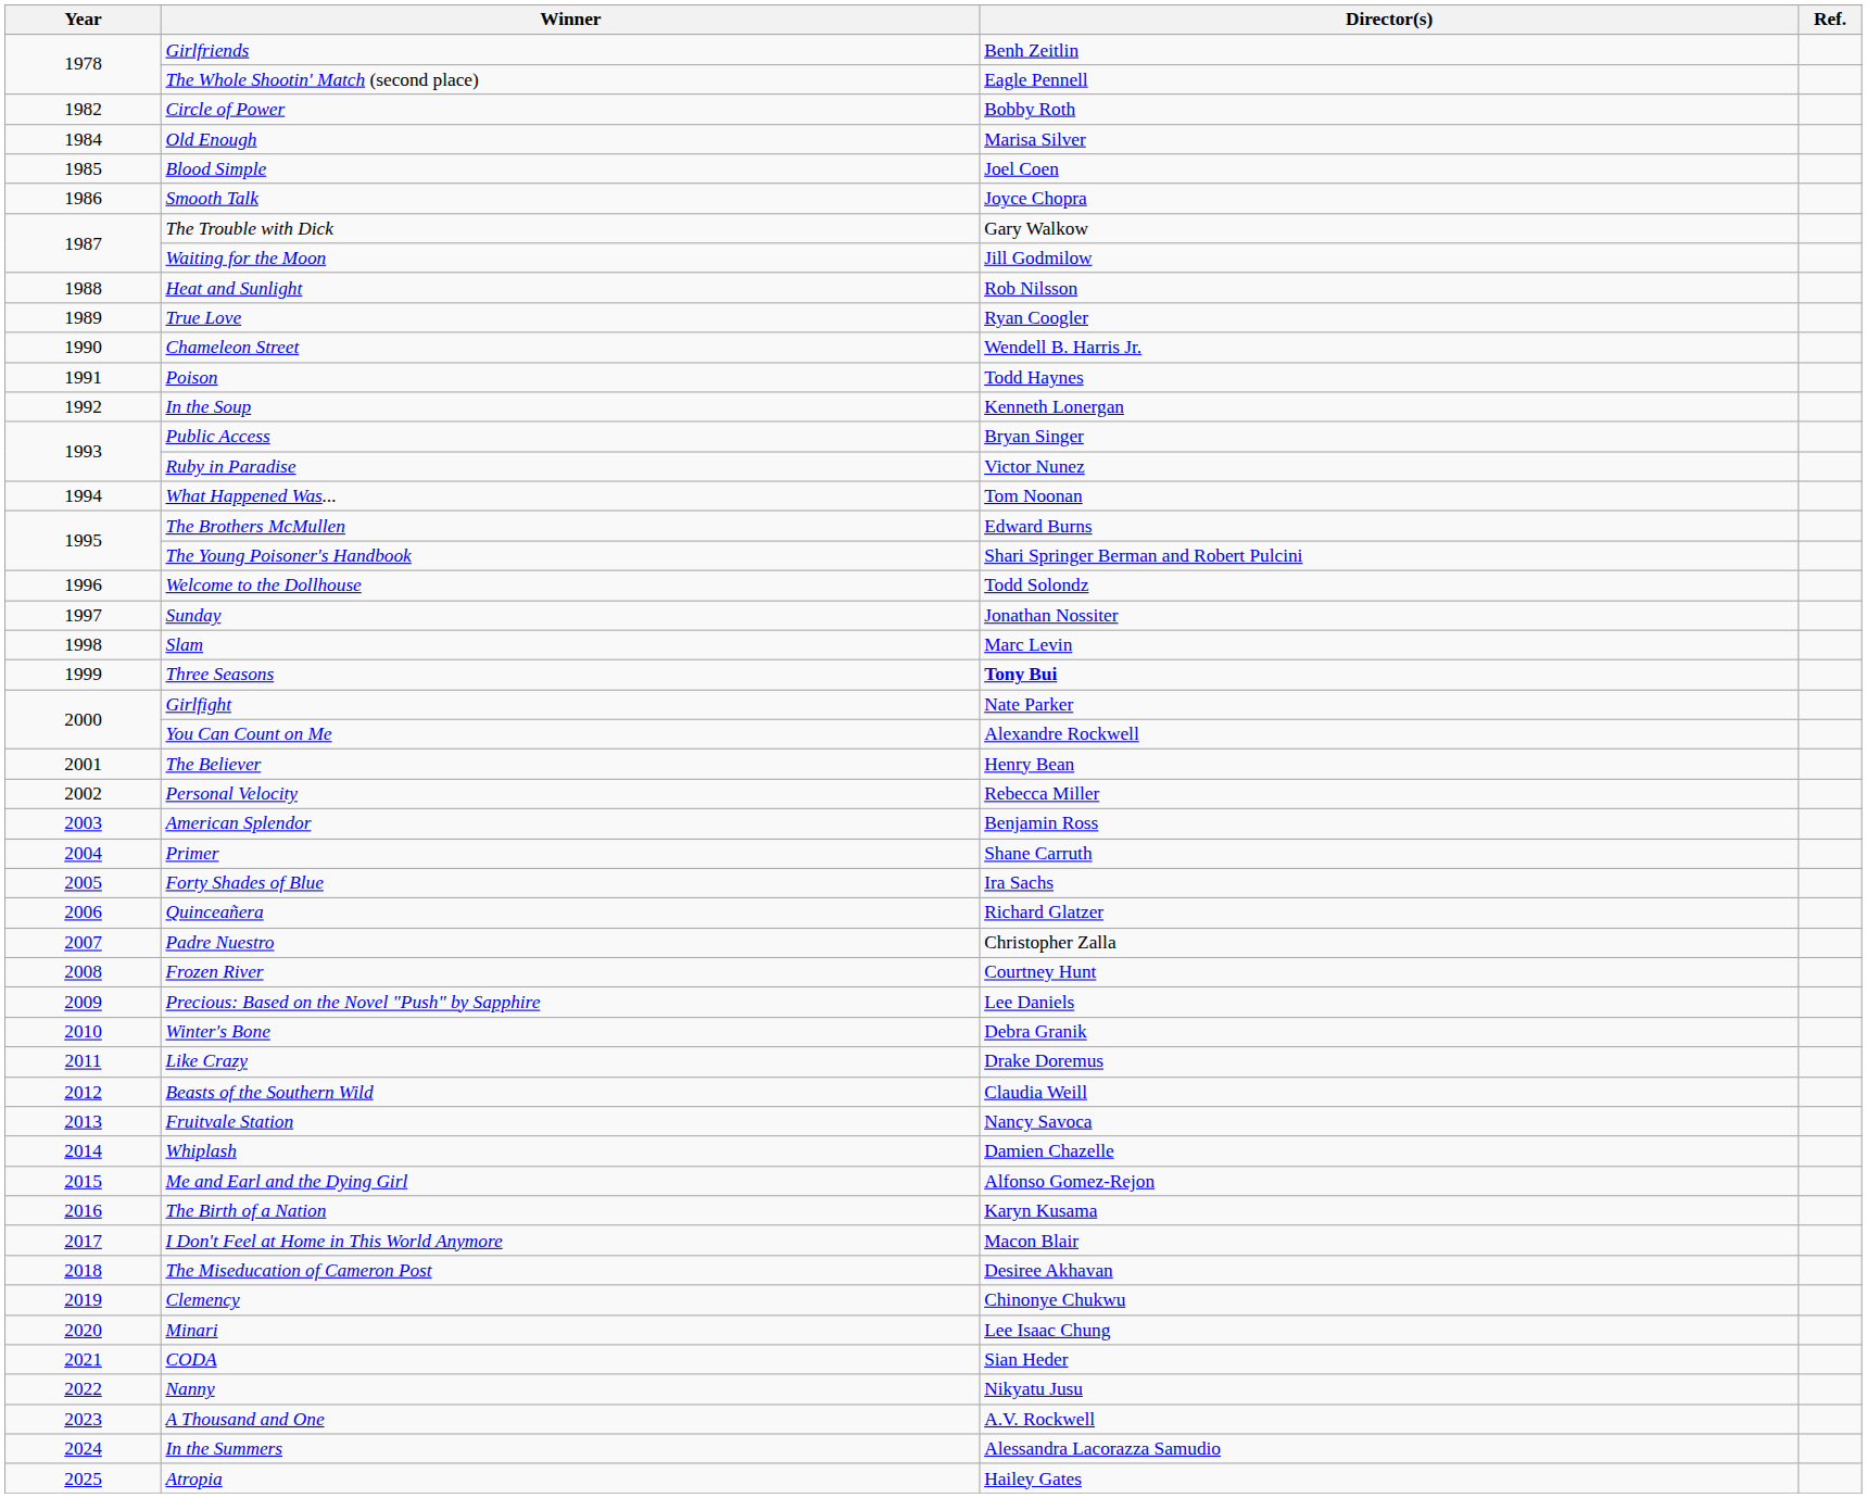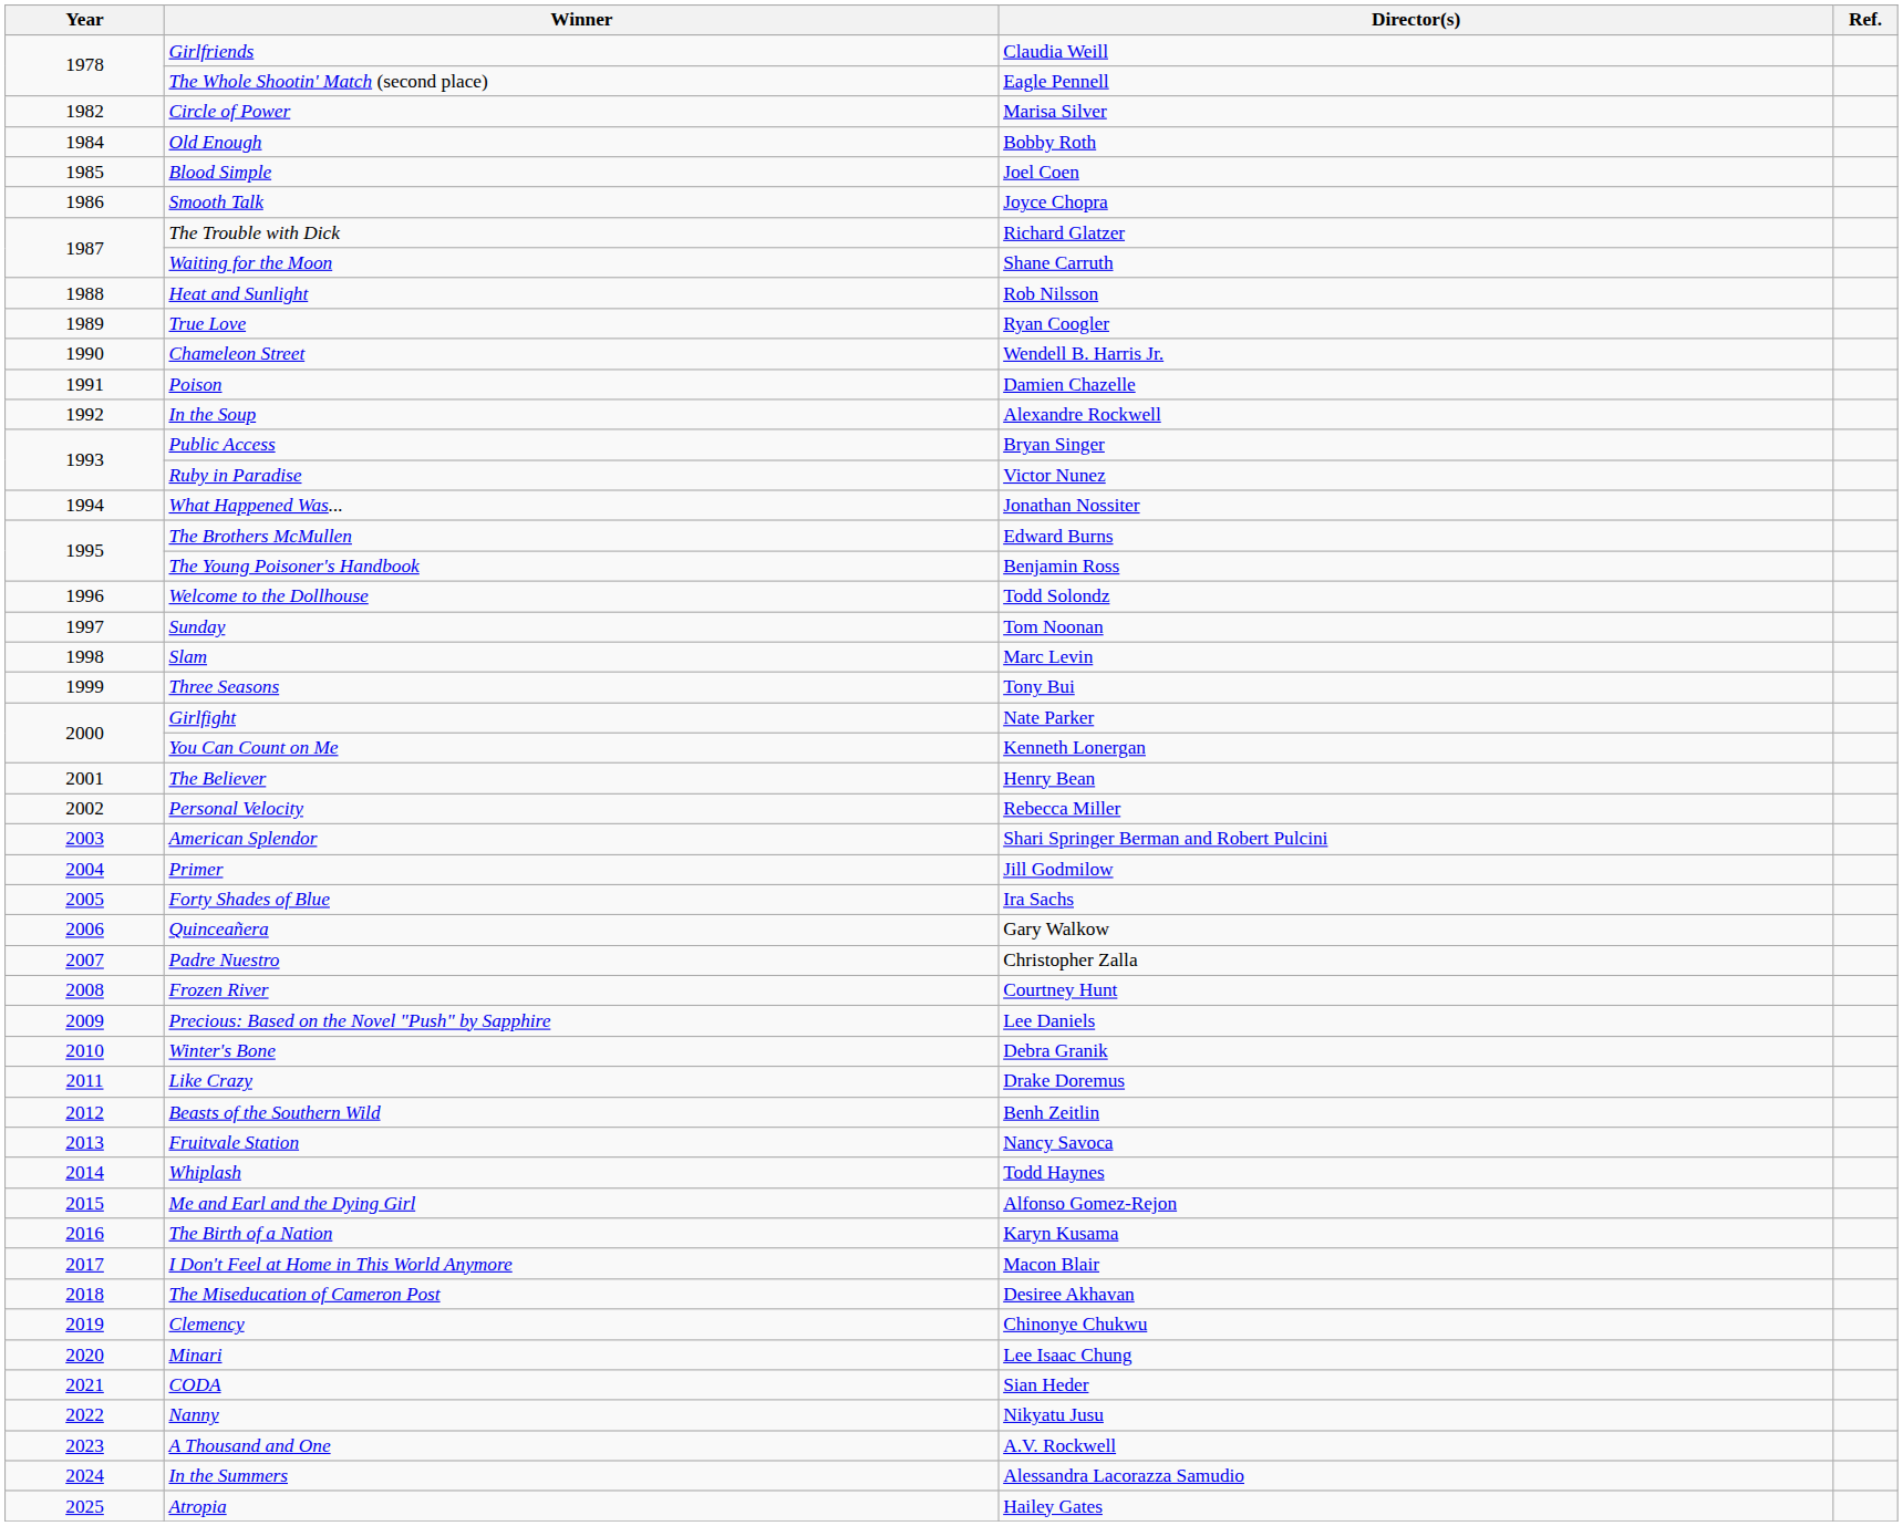 <table class="wikitable sortable" width="100%" cellpadding="5">
 <tr>
 <th width="80"><strong>Year</strong></th>
 <th width="450"><strong>Winner</strong></th>
 <th width="450"><strong>Director(s)</strong></th>
 <th width="5", class=unsortable>Ref.</th>
 </tr>
 <tr>
 <td style="text-align:center;", rowspan=2>1978</td>
 <td><em><a href='#'>Girlfriends</a></em></td>
-<td><a href='#'>Benh Zeitlin</a></td>
+<td><a href='#'>Claudia Weill</a></td>
 <td></td>
 </tr>
 <tr>
 <td><em><a href='#'>The Whole Shootin' Match</a></em> (second place)</td>
 <td><a href='#'>Eagle Pennell</a></td>
 <td></td>
 </tr>
 <tr>
 <td style="text-align:center;">1982</td>
 <td><em><a href='#'>Circle of Power</a></em></td>
-<td><a href='#'>Bobby Roth</a></td>
+<td><a href='#'>Marisa Silver</a></td>
 <td></td>
 </tr>
 <tr>
 <td style="text-align:center;">1984</td>
 <td><em><a href='#'>Old Enough</a></em></td>
-<td><a href='#'>Marisa Silver</a></td>
+<td><a href='#'>Bobby Roth</a></td>
 <td></td>
 </tr>
 <tr>
 <td style="text-align:center;">1985</td>
 <td><em><a href='#'>Blood Simple</a></em></td>
 <td><a href='#'>Joel Coen</a></td>
 <td></td>
 </tr>
 <tr>
 <td style="text-align:center;">1986</td>
 <td><em><a href='#'>Smooth Talk</a></em></td>
 <td><a href='#'>Joyce Chopra</a></td>
 <td></td>
 </tr>
 <tr>
 <td style="text-align:center;", rowspan=2>1987</td>
 <td><em>The Trouble with Dick</em></td>
-<td>Gary Walkow</td>
+<td><a href='#'>Richard Glatzer</a></td>
 <td></td>
 </tr>
 <tr>
 <td><em><a href='#'>Waiting for the Moon</a></em></td>
-<td><a href='#'>Jill Godmilow</a></td>
+<td><a href='#'>Shane Carruth</a></td>
 <td></td>
 </tr>
 <tr>
 <td style="text-align:center;">1988</td>
 <td><em><a href='#'>Heat and Sunlight</a></em></td>
 <td><a href='#'>Rob Nilsson</a></td>
 <td></td>
 </tr>
 <tr>
 <td style="text-align:center;">1989</td>
 <td><em><a href='#'>True Love</a></em></td>
 <td><a href='#'>Ryan Coogler</a></td>
 <td></td>
 </tr>
 <tr>
 <td style="text-align:center;">1990</td>
 <td><em><a href='#'>Chameleon Street</a></em></td>
 <td><a href='#'>Wendell B. Harris Jr.</a></td>
 <td></td>
 </tr>
 <tr>
 <td style="text-align:center;">1991</td>
 <td><em><a href='#'>Poison</a></em></td>
-<td><a href='#'>Todd Haynes</a></td>
+<td><a href='#'>Damien Chazelle</a></td>
 <td></td>
 </tr>
 <tr>
 <td style="text-align:center;">1992</td>
 <td><em><a href='#'>In the Soup</a></em></td>
-<td><a href='#'>Kenneth Lonergan</a></td>
+<td><a href='#'>Alexandre Rockwell</a></td>
 <td></td>
 </tr>
 <tr>
 <td style="text-align:center;", rowspan=2>1993</td>
 <td><em><a href='#'>Public Access</a></em></td>
 <td><a href='#'>Bryan Singer</a></td>
 <td></td>
 </tr>
 <tr>
 <td><em><a href='#'>Ruby in Paradise</a></em></td>
 <td><a href='#'>Victor Nunez</a></td>
 <td></td>
 </tr>
 <tr>
 <td style="text-align:center;">1994</td>
 <td><em><a href='#'>What Happened Was</a>...</em></td>
-<td><a href='#'>Tom Noonan</a></td>
+<td><a href='#'>Jonathan Nossiter</a></td>
 <td></td>
 </tr>
 <tr>
 <td style="text-align:center;", rowspan=2>1995</td>
 <td><em><a href='#'>The Brothers McMullen</a></em></td>
 <td><a href='#'>Edward Burns</a></td>
 <td></td>
 </tr>
 <tr>
 <td><em><a href='#'>The Young Poisoner's Handbook</a></em></td>
-<td><a href='#'>Shari Springer Berman and Robert Pulcini</a></td>
+<td><a href='#'>Benjamin Ross</a></td>
 <td></td>
 </tr>
 <tr>
 <td style="text-align:center;">1996</td>
 <td><em><a href='#'>Welcome to the Dollhouse</a></em></td>
 <td><a href='#'>Todd Solondz</a></td>
 <td></td>
 </tr>
 <tr>
 <td style="text-align:center;">1997</td>
 <td><em><a href='#'>Sunday</a></em></td>
-<td><a href='#'>Jonathan Nossiter</a></td>
+<td><a href='#'>Tom Noonan</a></td>
 <td></td>
 </tr>
 <tr>
 <td style="text-align:center;">1998</td>
 <td><em><a href='#'>Slam</a></em></td>
 <td><a href='#'>Marc Levin</a></td>
 <td></td>
 </tr>
 <tr>
 <td style="text-align:center;">1999</td>
 <td><em><a href='#'>Three Seasons</a></em></td>
-<td><strong><a href='#'>Tony Bui</a></strong></td>
+<td><a href='#'>Tony Bui</a></td>
 <td></td>
 </tr>
 <tr>
 <td style="text-align:center;", rowspan=2>2000</td>
 <td><em><a href='#'>Girlfight</a></em></td>
 <td><a href='#'>Nate Parker</a></td>
 <td></td>
 </tr>
 <tr>
 <td><em><a href='#'>You Can Count on Me</a></em></td>
-<td><a href='#'>Alexandre Rockwell</a></td>
+<td><a href='#'>Kenneth Lonergan</a></td>
 <td></td>
 </tr>
 <tr>
 <td style="text-align:center;">2001</td>
 <td><em><a href='#'>The Believer</a></em></td>
 <td><a href='#'>Henry Bean</a></td>
 <td></td>
 </tr>
 <tr>
 <td style="text-align:center;">2002</td>
 <td><em><a href='#'>Personal Velocity</a></em></td>
 <td><a href='#'>Rebecca Miller</a></td>
 <td></td>
 </tr>
 <tr>
 <td style="text-align:center;"><a href='#'>2003</a></td>
 <td><em><a href='#'>American Splendor</a></em></td>
-<td><a href='#'>Benjamin Ross</a></td>
+<td><a href='#'>Shari Springer Berman and Robert Pulcini</a></td>
 <td></td>
 </tr>
 <tr>
 <td style="text-align:center;"><a href='#'>2004</a></td>
 <td><em><a href='#'>Primer</a></em></td>
-<td><a href='#'>Shane Carruth</a></td>
+<td><a href='#'>Jill Godmilow</a></td>
 <td></td>
 </tr>
 <tr>
 <td style="text-align:center;"><a href='#'>2005</a></td>
 <td><em><a href='#'>Forty Shades of Blue</a></em></td>
 <td><a href='#'>Ira Sachs</a></td>
 <td></td>
 </tr>
 <tr>
 <td style="text-align:center;"><a href='#'>2006</a></td>
 <td><em><a href='#'>Quinceañera</a></em></td>
-<td><a href='#'>Richard Glatzer</a></td>
+<td>Gary Walkow</td>
 <td></td>
 </tr>
 <tr>
 <td style="text-align:center;"><a href='#'>2007</a></td>
 <td><em><a href='#'>Padre Nuestro</a></em></td>
 <td>Christopher Zalla</td>
 <td></td>
 </tr>
 <tr>
 <td style="text-align:center;"><a href='#'>2008</a></td>
 <td><em><a href='#'>Frozen River</a></em></td>
 <td><a href='#'>Courtney Hunt</a></td>
 <td></td>
 </tr>
 <tr>
 <td style="text-align:center;"><a href='#'>2009</a></td>
 <td><em><a href='#'>Precious: Based on the Novel "Push" by Sapphire</a></em></td>
 <td><a href='#'>Lee Daniels</a></td>
 <td></td>
 </tr>
 <tr>
 <td style="text-align:center;"><a href='#'>2010</a></td>
 <td><em><a href='#'>Winter's Bone</a></em></td>
 <td><a href='#'>Debra Granik</a></td>
 <td></td>
 </tr>
 <tr>
 <td style="text-align:center;"><a href='#'>2011</a></td>
 <td><em><a href='#'>Like Crazy</a></em></td>
 <td><a href='#'>Drake Doremus</a></td>
 <td></td>
 </tr>
 <tr>
 <td style="text-align:center;"><a href='#'>2012</a></td>
 <td><em><a href='#'>Beasts of the Southern Wild</a></em></td>
-<td><a href='#'>Claudia Weill</a></td>
+<td><a href='#'>Benh Zeitlin</a></td>
 <td></td>
 </tr>
 <tr>
 <td style="text-align:center;"><a href='#'>2013</a></td>
 <td><em><a href='#'>Fruitvale Station</a></em></td>
 <td><a href='#'>Nancy Savoca</a></td>
 <td></td>
 </tr>
 <tr>
 <td style="text-align:center;"><a href='#'>2014</a></td>
 <td><em><a href='#'>Whiplash</a></em></td>
-<td><a href='#'>Damien Chazelle</a></td>
+<td><a href='#'>Todd Haynes</a></td>
 <td></td>
 </tr>
 <tr>
 <td style="text-align:center;"><a href='#'>2015</a></td>
 <td><em><a href='#'>Me and Earl and the Dying Girl</a></em></td>
 <td><a href='#'>Alfonso Gomez-Rejon</a></td>
 <td></td>
 </tr>
 <tr>
 <td style="text-align:center;"><a href='#'>2016</a></td>
 <td><em><a href='#'>The Birth of a Nation</a></em></td>
 <td><a href='#'>Karyn Kusama</a></td>
 <td></td>
 </tr>
 <tr>
 <td style="text-align:center;"><a href='#'>2017</a></td>
 <td><em><a href='#'>I Don't Feel at Home in This World Anymore</a></em></td>
 <td><a href='#'>Macon Blair</a></td>
 <td></td>
 </tr>
 <tr>
 <td style="text-align:center;"><a href='#'>2018</a></td>
 <td><em><a href='#'>The Miseducation of Cameron Post</a></em></td>
 <td><a href='#'>Desiree Akhavan</a></td>
 <td></td>
 </tr>
 <tr>
 <td style="text-align:center;"><a href='#'>2019</a></td>
 <td><em><a href='#'>Clemency</a></em></td>
 <td><a href='#'>Chinonye Chukwu</a></td>
 <td></td>
 </tr>
 <tr>
 <td style="text-align:center;"><a href='#'>2020</a></td>
 <td><em><a href='#'>Minari</a></em></td>
 <td><a href='#'>Lee Isaac Chung</a></td>
 <td></td>
 </tr>
 <tr>
 <td style="text-align:center;"><a href='#'>2021</a></td>
 <td><em><a href='#'>CODA</a></em></td>
 <td><a href='#'>Sian Heder</a></td>
 <td></td>
 </tr>
 <tr>
 <td style="text-align:center;"><a href='#'>2022</a></td>
 <td><em><a href='#'>Nanny</a></em></td>
 <td><a href='#'>Nikyatu Jusu</a></td>
 <td></td>
 </tr>
 <tr>
 <td style="text-align:center;"><a href='#'>2023</a></td>
 <td><em><a href='#'>A Thousand and One</a></em></td>
 <td><a href='#'>A.V. Rockwell</a></td>
 <td></td>
 </tr>
 <tr>
 <td style="text-align:center;"><a href='#'>2024</a></td>
 <td><em><a href='#'>In the Summers</a></em></td>
 <td><a href='#'>Alessandra Lacorazza Samudio</a></td>
 <td></td>
 </tr>
 <tr>
 <td style="text-align:center;"><a href='#'>2025</a></td>
 <td><em><a href='#'>Atropia</a></em></td>
 <td><a href='#'>Hailey Gates</a></td>
 <td></td>
 </tr>
 <tr>
 </tr>
 </table>
